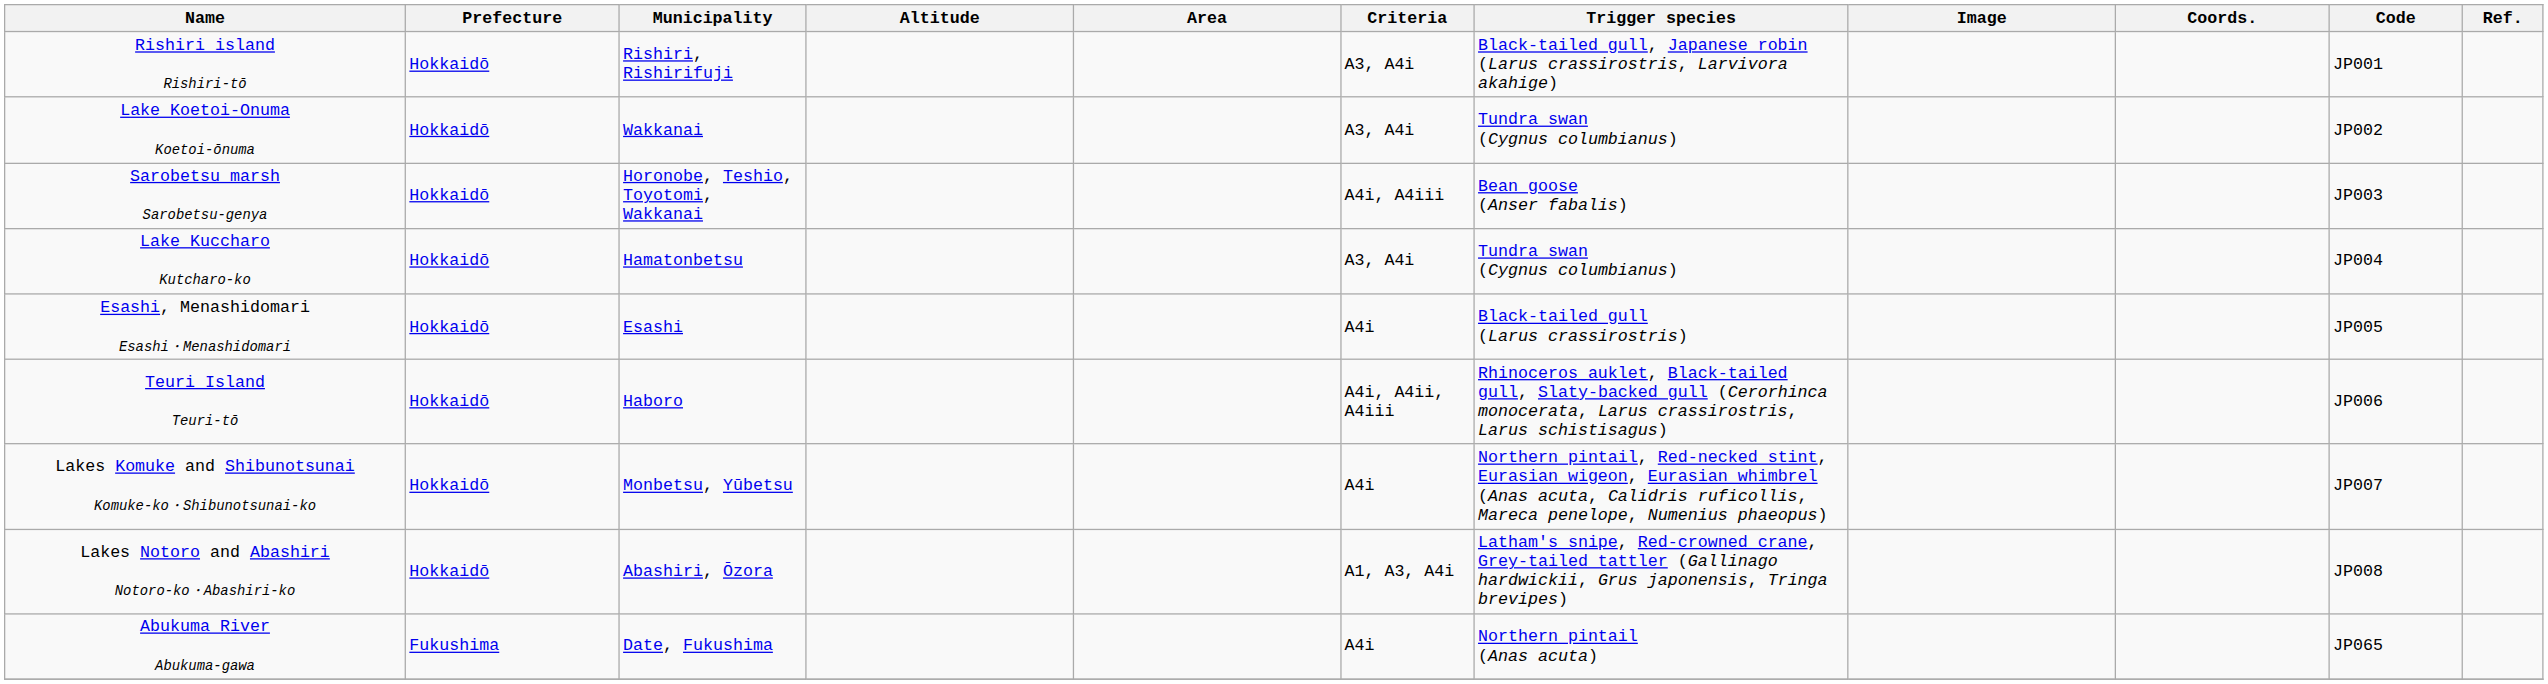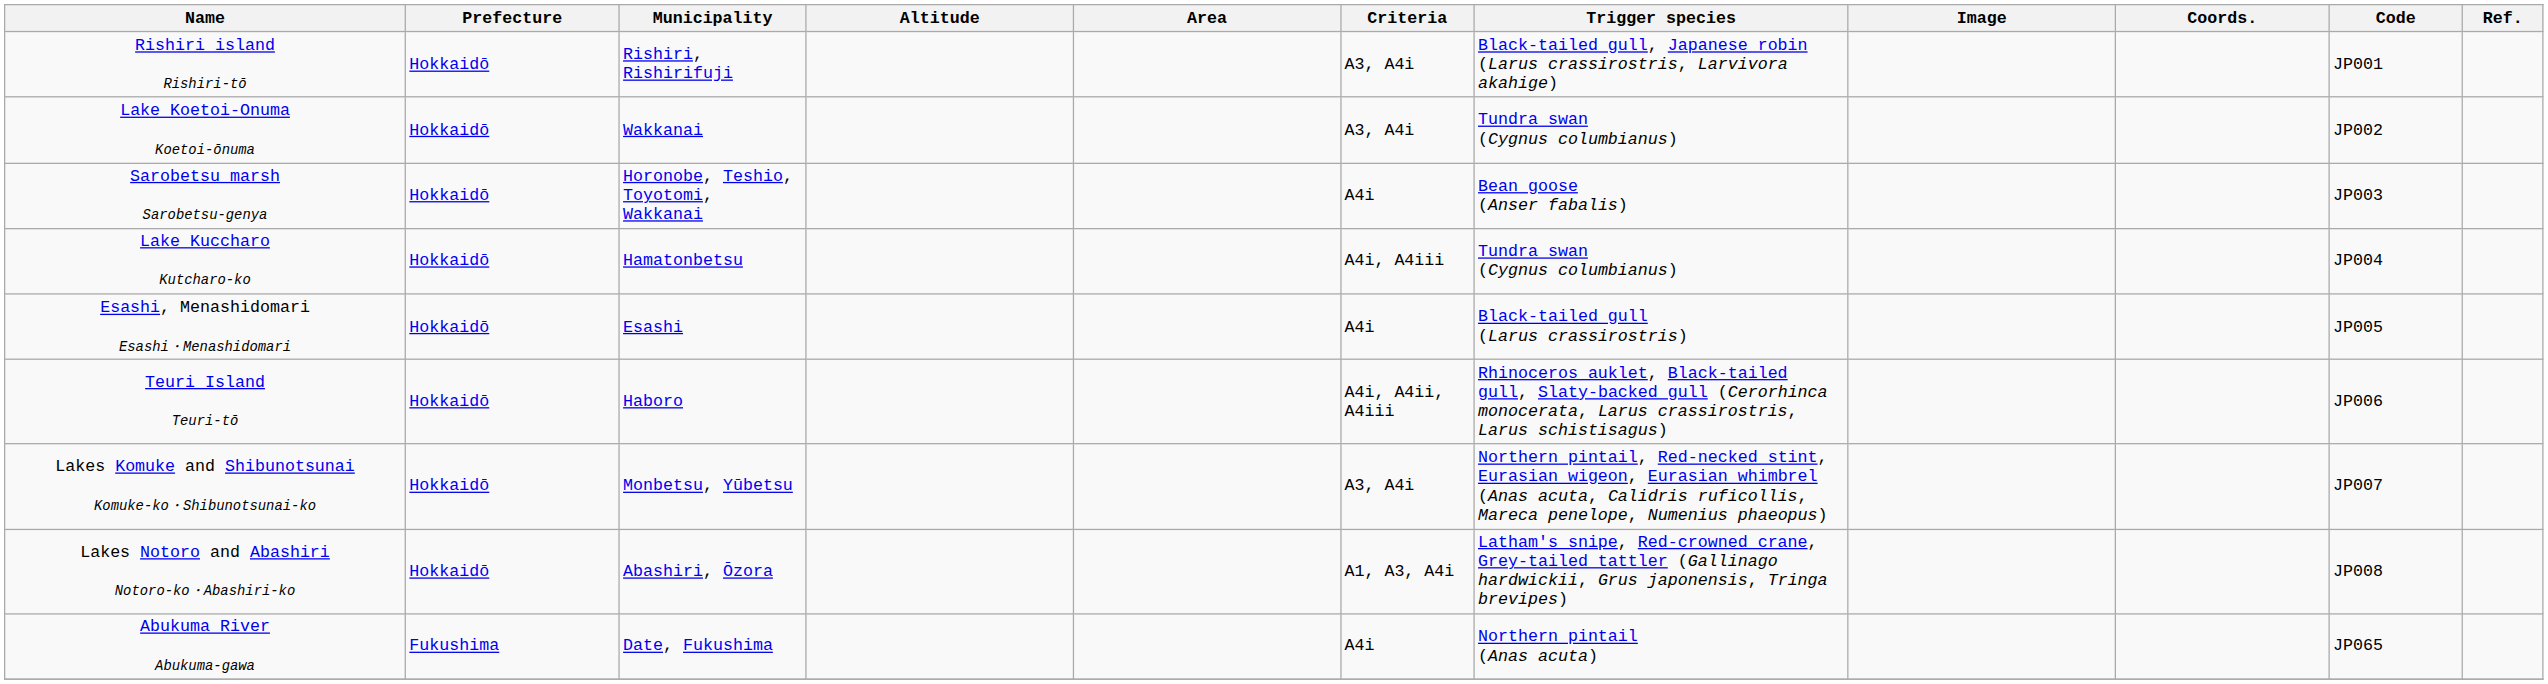 <table class="wikitable sortable"  style="width:100%;">
 <tr>
 <th width="15%" align="left">Name</th>
 <th width="8%" align="left">Prefecture</th>
 <th width="7%" align="left">Municipality</th>
 <th width="10%" align="left">Altitude</th>
 <th width="10%" align="left">Area</th>
 <th width="5%" align="left">Criteria</th>
 <th width="14%" align="left">Trigger species</th>
 <th width="10%" align="left" class="unsortable">Image</th>
 <th width="8%" align="left" class="unsortable">Coords.</th>
 <th width="5%" align="left">Code</th>
 <th width="3%" align="left" class="unsortable">Ref.</th>
 </tr>
 <tr>
 <td align="center"><a href='#'>Rishiri island</a><br><br><small><em>Rishiri-tō</em></small></td>
 <td><a href='#'>Hokkaidō</a></td>
 <td><a href='#'>Rishiri</a>, <a href='#'>Rishirifuji</a></td>
 <td></td>
 <td></td>
 <td>A3, A4i</td>
 <td><a href='#'>Black-tailed gull</a>, <a href='#'>Japanese robin</a> (<em>Larus crassirostris</em>, <em>Larvivora akahige</em>)</td>
 <td></td>
 <td></td>
 <td>JP001</td>
 <td></td>
 </tr>
 <tr>
 <td align="center"><a href='#'>Lake Koetoi-Onuma</a><br><br><small><em>Koetoi-ōnuma</em></small></td>
 <td><a href='#'>Hokkaidō</a></td>
 <td><a href='#'>Wakkanai</a></td>
 <td></td>
 <td></td>
 <td>A3, A4i</td>
 <td><a href='#'>Tundra swan</a><br>(<em>Cygnus columbianus</em>)</td>
 <td></td>
 <td></td>
 <td>JP002</td>
 <td></td>
 </tr>
 <tr>
 <td align="center"><a href='#'>Sarobetsu marsh</a><br><br><small><em>Sarobetsu-genya</em></small></td>
 <td><a href='#'>Hokkaidō</a></td>
 <td><a href='#'>Horonobe</a>, <a href='#'>Teshio</a>, <a href='#'>Toyotomi</a>, <a href='#'>Wakkanai</a></td>
 <td></td>
 <td></td>
-<td>A4i, A4iii</td>
+<td>A4i</td>
 <td><a href='#'>Bean goose</a><br>(<em>Anser fabalis</em>)</td>
 <td></td>
 <td></td>
 <td>JP003</td>
 <td></td>
 </tr>
 <tr>
 <td align="center"><a href='#'>Lake Kuccharo</a><br><br><small><em>Kutcharo-ko</em></small></td>
 <td><a href='#'>Hokkaidō</a></td>
 <td><a href='#'>Hamatonbetsu</a></td>
 <td></td>
 <td></td>
-<td>A3, A4i</td>
+<td>A4i, A4iii</td>
 <td><a href='#'>Tundra swan</a><br>(<em>Cygnus columbianus</em>)</td>
 <td></td>
 <td></td>
 <td>JP004</td>
 <td></td>
 </tr>
 <tr>
 <td align="center"><a href='#'>Esashi</a>, Menashidomari<br><br><small><em>Esashi・Menashidomari</em></small></td>
 <td><a href='#'>Hokkaidō</a></td>
 <td><a href='#'>Esashi</a></td>
 <td></td>
 <td></td>
 <td>A4i</td>
 <td><a href='#'>Black-tailed gull</a><br>(<em>Larus crassirostris</em>)</td>
 <td></td>
 <td></td>
 <td>JP005</td>
 <td></td>
 </tr>
 <tr>
 <td align="center"><a href='#'>Teuri Island</a><br><br><small><em>Teuri-tō</em></small></td>
 <td><a href='#'>Hokkaidō</a></td>
 <td><a href='#'>Haboro</a></td>
 <td></td>
 <td></td>
 <td>A4i, A4ii, A4iii</td>
 <td><a href='#'>Rhinoceros auklet</a>, <a href='#'>Black-tailed gull</a>, <a href='#'>Slaty-backed gull</a> (<em>Cerorhinca monocerata</em>, <em>Larus crassirostris</em>, <em>Larus schistisagus</em>)</td>
 <td></td>
 <td></td>
 <td>JP006</td>
 <td></td>
 </tr>
 <tr>
 <td align="center">Lakes <a href='#'>Komuke</a> and <a href='#'>Shibunotsunai</a><br><br><small><em>Komuke-ko・Shibunotsunai-ko</em></small></td>
 <td><a href='#'>Hokkaidō</a></td>
 <td><a href='#'>Monbetsu</a>, <a href='#'>Yūbetsu</a></td>
 <td></td>
 <td></td>
-<td>A4i</td>
+<td>A3, A4i</td>
 <td><a href='#'>Northern pintail</a>, <a href='#'>Red-necked stint</a>, <a href='#'>Eurasian wigeon</a>, <a href='#'>Eurasian whimbrel</a> (<em>Anas acuta</em>, <em>Calidris ruficollis</em>, <em>Mareca penelope</em>, <em>Numenius phaeopus</em>)</td>
 <td></td>
 <td></td>
 <td>JP007</td>
 <td></td>
 </tr>
 <tr>
 <td align="center">Lakes <a href='#'>Notoro</a> and <a href='#'>Abashiri</a><br><br><small><em>Notoro-ko・Abashiri-ko</em></small></td>
 <td><a href='#'>Hokkaidō</a></td>
 <td><a href='#'>Abashiri</a>, <a href='#'>Ōzora</a></td>
 <td></td>
 <td></td>
 <td>A1, A3, A4i</td>
 <td><a href='#'>Latham's snipe</a>, <a href='#'>Red-crowned crane</a>, <a href='#'>Grey-tailed tattler</a> (<em>Gallinago hardwickii</em>, <em>Grus japonensis</em>, <em>Tringa brevipes</em>)</td>
 <td></td>
 <td></td>
 <td>JP008</td>
 <td></td>
 </tr>
 <tr>
 <td align="center"><a href='#'>Abukuma River</a><br><br><small><em>Abukuma-gawa</em></small></td>
 <td><a href='#'>Fukushima</a></td>
 <td><a href='#'>Date</a>, <a href='#'>Fukushima</a></td>
 <td></td>
 <td></td>
 <td>A4i</td>
 <td><a href='#'>Northern pintail</a><br>(<em>Anas acuta</em>)</td>
 <td></td>
 <td></td>
 <td>JP065</td>
 <td></td>
 </tr>
 <tr>
 </tr>
 </table>
